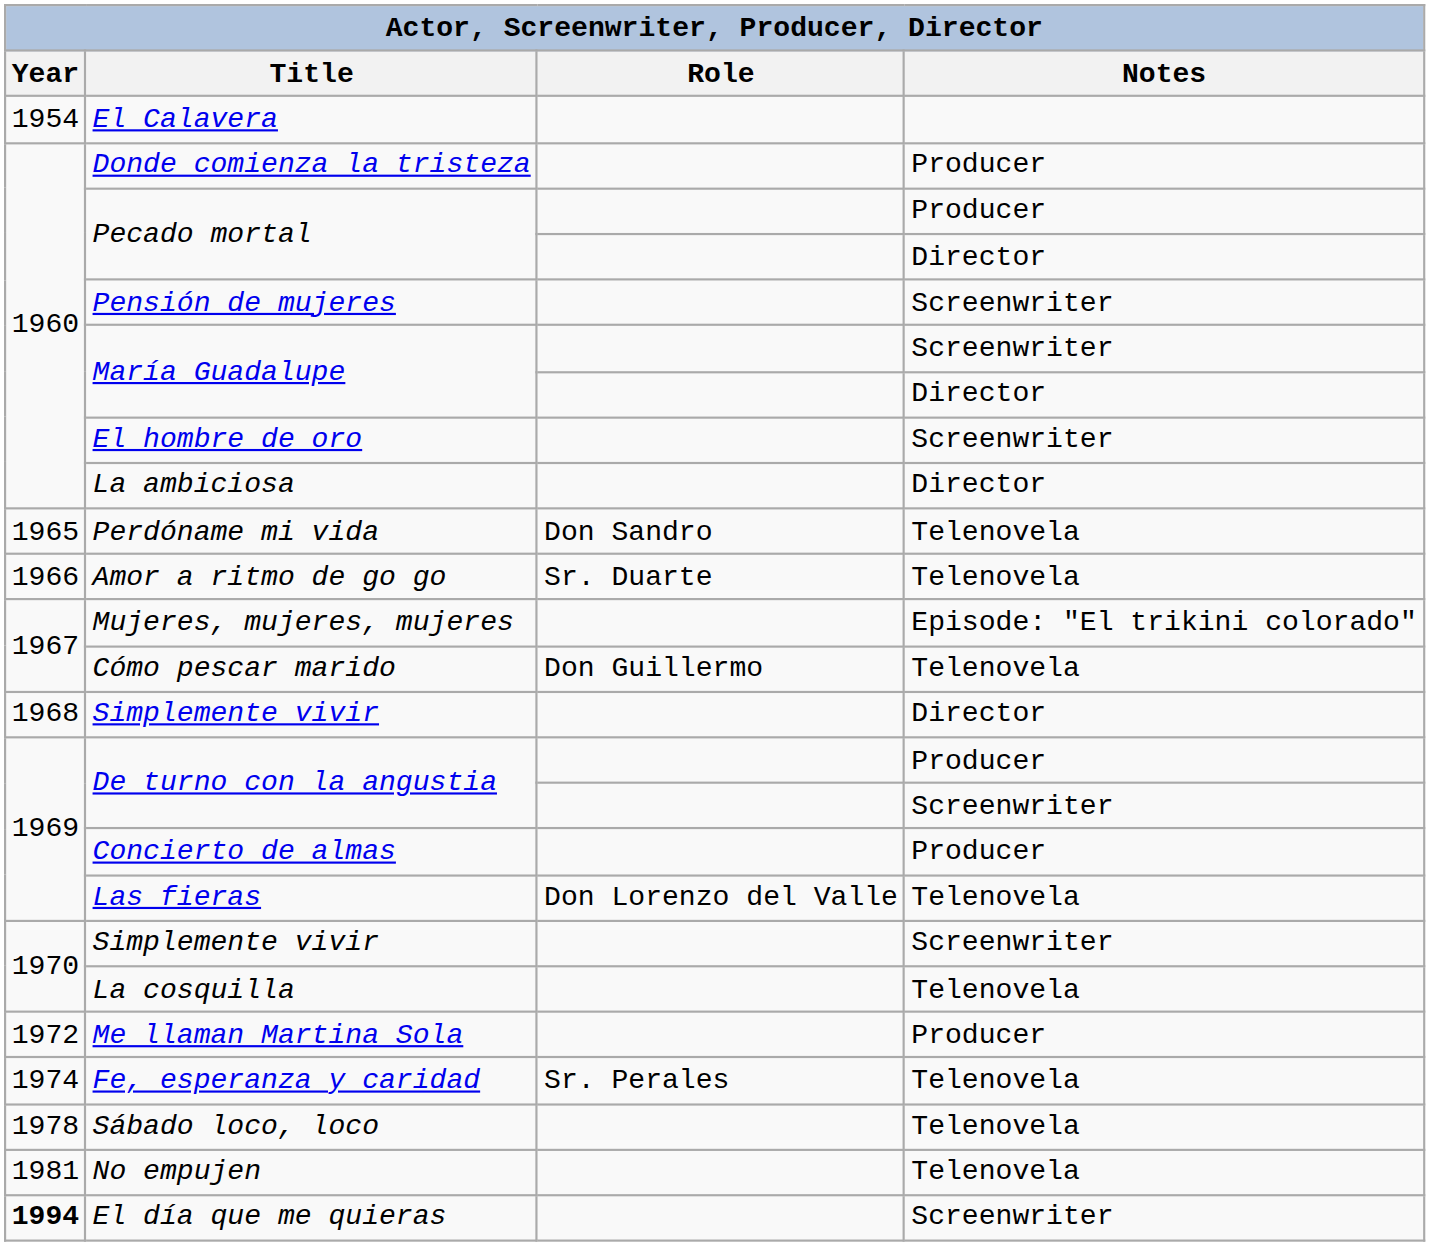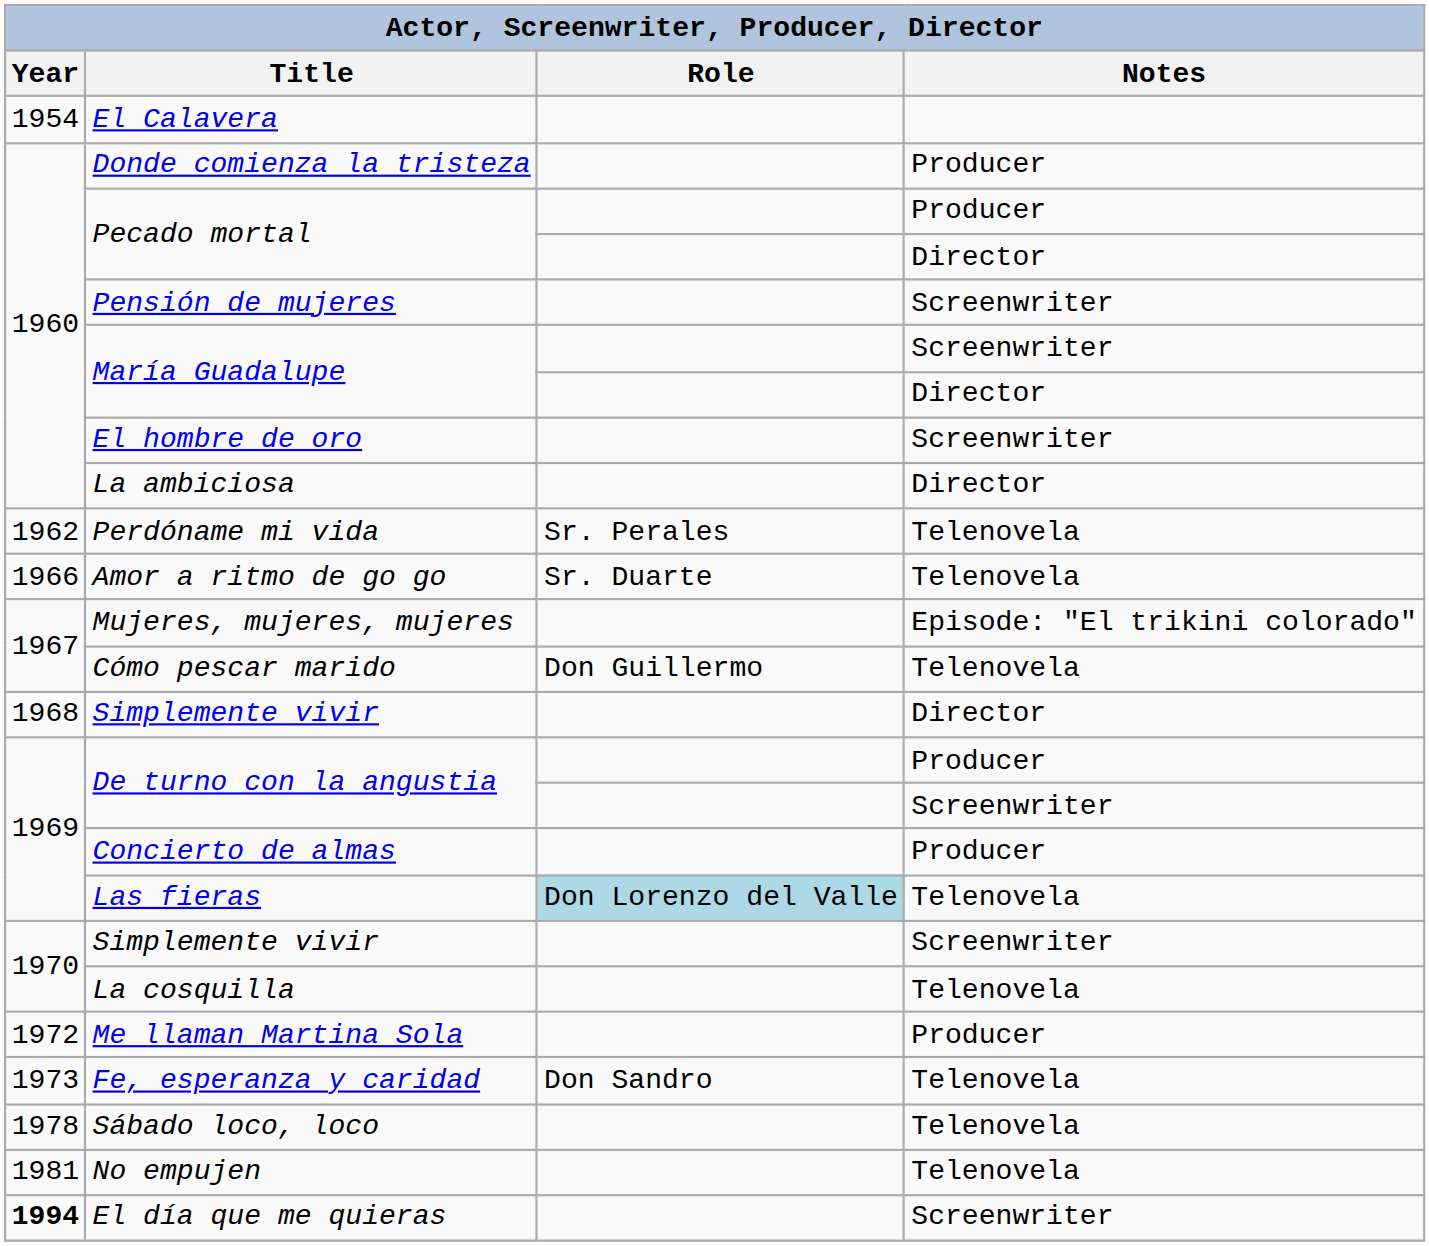 <table class="wikitable">
 <tr>
 <th colspan="5" style="background:LightSteelBlue;">Actor, Screenwriter, Producer, Director</th>
 </tr>
 <tr>
 <th>Year</th>
 <th>Title</th>
 <th>Role</th>
 <th>Notes</th>
 </tr>
 <tr>
 <td>1954</td>
 <td><em><a href='#'>El Calavera</a></em></td>
 <td></td>
 <td></td>
 </tr>
 <tr>
 <td rowspan=8>1960</td>
 <td><em><a href='#'>Donde comienza la tristeza</a></em></td>
 <td></td>
 <td>Producer</td>
 </tr>
 <tr>
 <td rowspan=2><em>Pecado mortal</em></td>
 <td></td>
 <td>Producer</td>
 </tr>
 <tr>
 <td></td>
 <td>Director</td>
 </tr>
 <tr>
 <td><em><a href='#'>Pensión de mujeres</a></em></td>
 <td></td>
 <td>Screenwriter</td>
 </tr>
 <tr>
 <td rowspan=2><em><a href='#'>María Guadalupe</a></em></td>
 <td></td>
 <td>Screenwriter</td>
 </tr>
 <tr>
 <td></td>
 <td>Director</td>
 </tr>
 <tr>
 <td><em><a href='#'>El hombre de oro</a></em></td>
 <td></td>
 <td>Screenwriter</td>
 </tr>
 <tr>
 <td><em>La ambiciosa</em></td>
 <td></td>
 <td>Director</td>
 </tr>
 <tr>
-<td>1965</td>
+<td>1962</td>
 <td><em>Perdóname mi vida</em></td>
-<td>Don Sandro</td>
+<td>Sr. Perales</td>
 <td>Telenovela</td>
 </tr>
 <tr>
 <td>1966</td>
 <td><em>Amor a ritmo de go go</em></td>
 <td>Sr. Duarte</td>
 <td>Telenovela</td>
 </tr>
 <tr>
 <td rowspan=2>1967</td>
 <td><em>Mujeres, mujeres, mujeres</em></td>
 <td></td>
 <td>Episode: "El trikini colorado"</td>
 </tr>
 <tr>
 <td><em>Cómo pescar marido</em></td>
 <td>Don Guillermo</td>
 <td>Telenovela</td>
 </tr>
 <tr>
 <td>1968</td>
 <td><em><a href='#'>Simplemente vivir</a></em></td>
 <td></td>
 <td>Director</td>
 </tr>
 <tr>
 <td rowspan=4>1969</td>
 <td rowspan=2><em><a href='#'>De turno con la angustia</a></em></td>
 <td></td>
 <td>Producer</td>
 </tr>
 <tr>
 <td></td>
 <td>Screenwriter</td>
 </tr>
 <tr>
 <td><em><a href='#'> Concierto de almas</a></em></td>
 <td></td>
 <td>Producer</td>
 </tr>
 <tr>
 <td><em><a href='#'>Las fieras</a></em></td>
-<td>Don Lorenzo del Valle</td>
+<td style="background: lightblue;">Don Lorenzo del Valle</td>
 <td>Telenovela</td>
 </tr>
 <tr>
 <td rowspan=2>1970</td>
 <td><em>Simplemente vivir</em></td>
 <td></td>
 <td>Screenwriter</td>
 </tr>
 <tr>
 <td><em>La cosquilla</em></td>
 <td></td>
 <td>Telenovela</td>
 </tr>
 <tr>
 <td>1972</td>
 <td><em><a href='#'>Me llaman Martina Sola</a></em></td>
 <td></td>
 <td>Producer</td>
 </tr>
 <tr>
-<td>1974</td>
+<td>1973</td>
 <td><em><a href='#'>Fe, esperanza y caridad</a></em></td>
-<td>Sr. Perales</td>
+<td>Don Sandro</td>
 <td>Telenovela</td>
 </tr>
 <tr>
 <td>1978</td>
 <td><em>Sábado loco, loco</em></td>
 <td></td>
 <td>Telenovela</td>
 </tr>
 <tr>
 <td>1981</td>
 <td><em>No empujen</em></td>
 <td></td>
 <td>Telenovela</td>
 </tr>
 <tr>
 <td><strong>1994</strong></td>
 <td><em>El día que me quieras</em></td>
 <td></td>
 <td>Screenwriter</td>
 </tr>
 </table>
